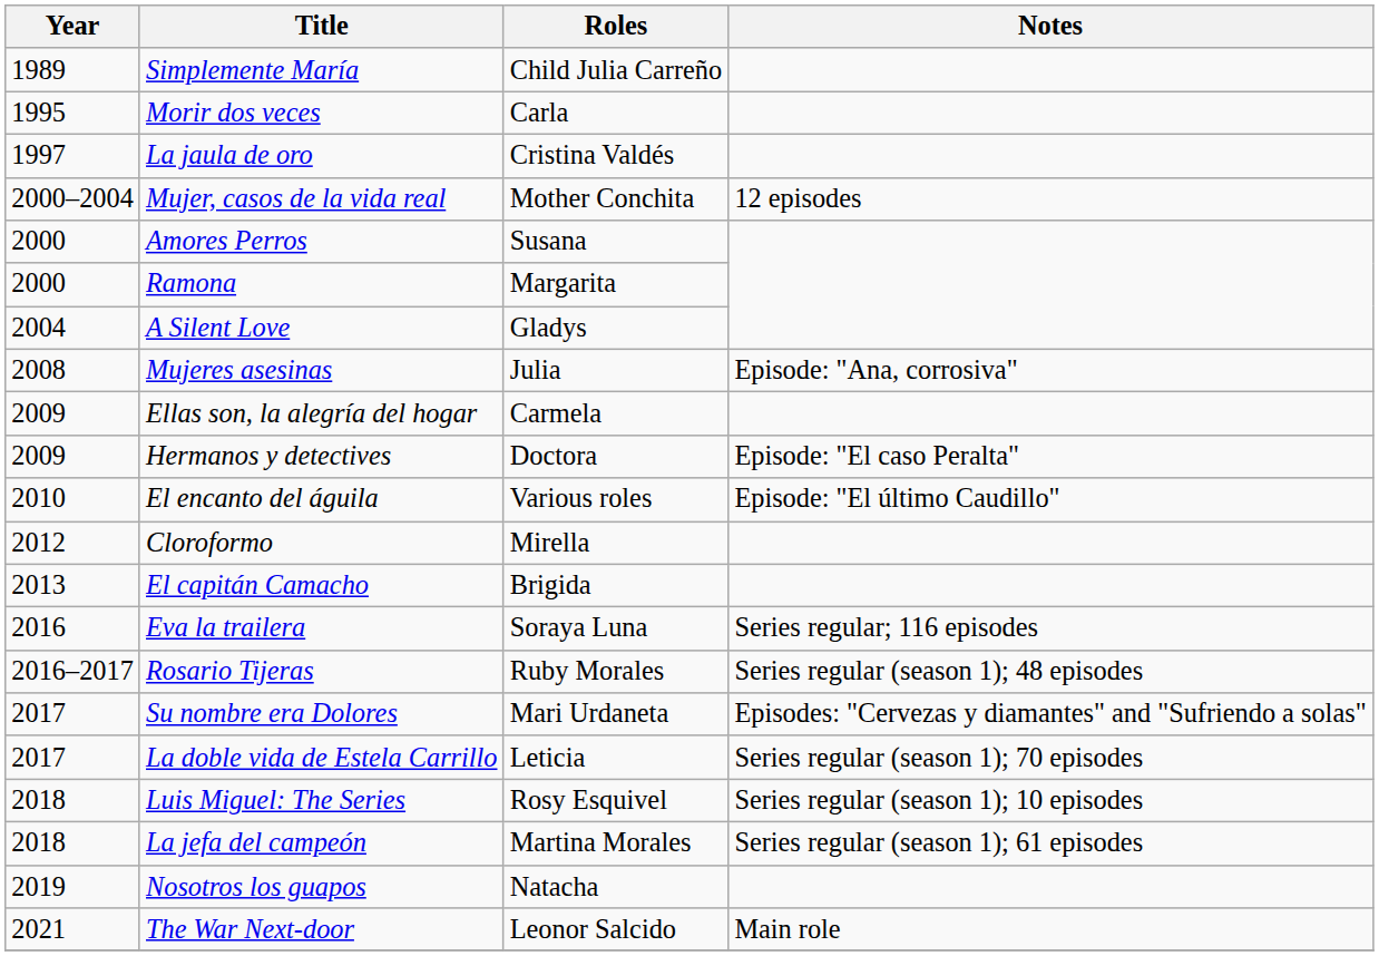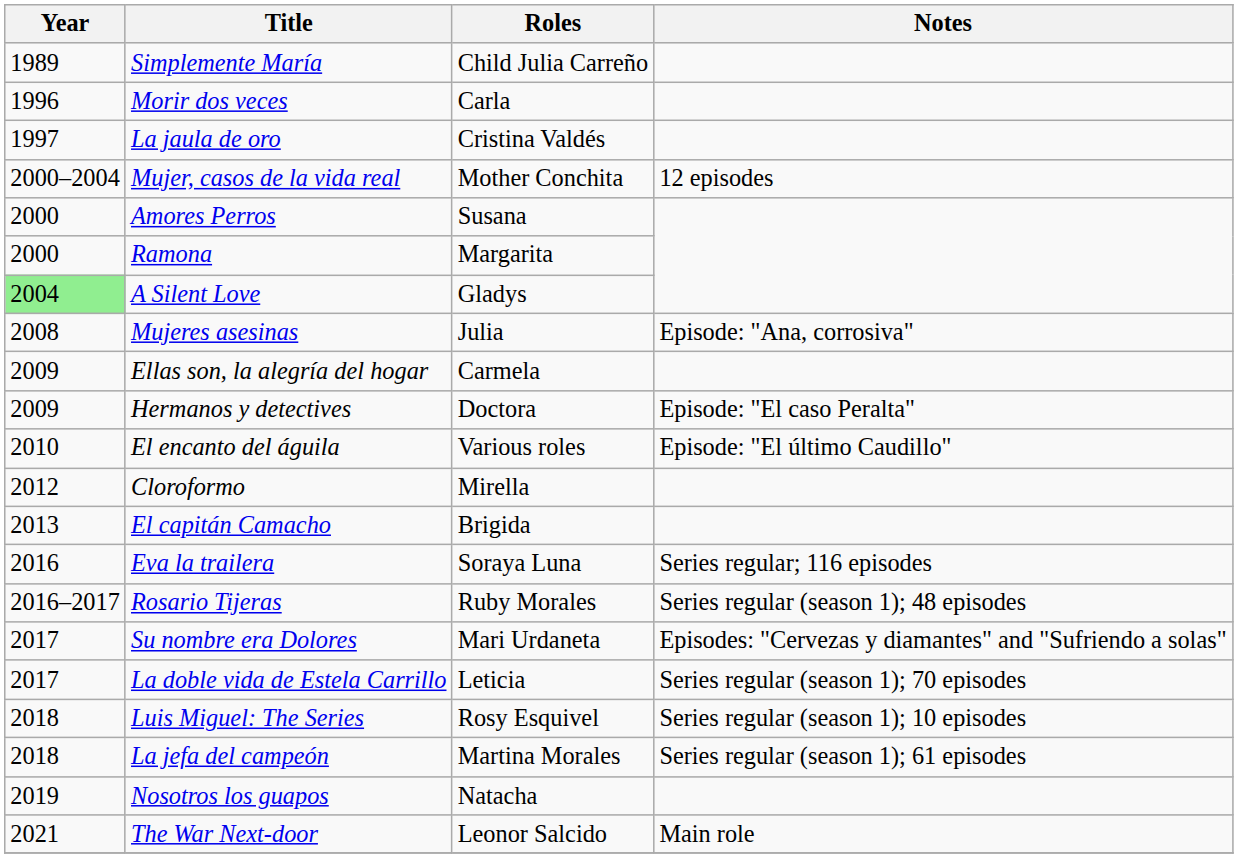 <table class="wikitable sortable">
 <tr>
 <th>Year</th>
 <th>Title</th>
 <th>Roles</th>
 <th>Notes</th>
 </tr>
 <tr>
 <td>1989</td>
 <td><em><a href='#'>Simplemente María</a></em></td>
 <td>Child Julia Carreño</td>
 <td></td>
 </tr>
 <tr>
-<td>1995</td>
+<td>1996</td>
 <td><em><a href='#'>Morir dos veces</a></em></td>
 <td>Carla</td>
 <td></td>
 </tr>
 <tr>
 <td>1997</td>
 <td><em><a href='#'>La jaula de oro</a></em></td>
 <td>Cristina Valdés</td>
 <td></td>
 </tr>
 <tr>
 <td>2000–2004</td>
 <td><em><a href='#'>Mujer, casos de la vida real</a></em></td>
 <td>Mother Conchita</td>
 <td>12 episodes</td>
 </tr>
 <tr>
 <td>2000</td>
 <td><em><a href='#'>Amores Perros</a></em></td>
 <td>Susana</td>
 </tr>
 <tr>
 <td>2000</td>
 <td><em><a href='#'>Ramona</a></em></td>
 <td>Margarita</td>
 </tr>
 <tr>
-<td>2004</td>
+<td style="background: lightgreen;">2004</td>
 <td><em><a href='#'>A Silent Love</a></em></td>
 <td>Gladys</td>
 </tr>
 <tr>
 <td>2008</td>
 <td><em><a href='#'>Mujeres asesinas</a></em></td>
 <td>Julia</td>
 <td>Episode: "Ana, corrosiva"</td>
 </tr>
 <tr>
 <td>2009</td>
 <td><em>Ellas son, la alegría del hogar</em></td>
 <td>Carmela</td>
 <td></td>
 </tr>
 <tr>
 <td>2009</td>
 <td><em>Hermanos y detectives</em></td>
 <td>Doctora</td>
 <td>Episode: "El caso Peralta"</td>
 </tr>
 <tr>
 <td>2010</td>
 <td><em>El encanto del águila</em></td>
 <td>Various roles</td>
 <td>Episode: "El último Caudillo"</td>
 </tr>
 <tr>
 <td>2012</td>
 <td><em>Cloroformo</em></td>
 <td>Mirella</td>
 <td></td>
 </tr>
 <tr>
 <td>2013</td>
 <td><em><a href='#'>El capitán Camacho</a></em></td>
 <td>Brigida</td>
 <td></td>
 </tr>
 <tr>
 <td>2016</td>
 <td><em><a href='#'>Eva la trailera</a></em></td>
 <td>Soraya Luna</td>
 <td>Series regular; 116 episodes</td>
 </tr>
 <tr>
 <td>2016–2017</td>
 <td><em><a href='#'>Rosario Tijeras</a></em></td>
 <td>Ruby Morales</td>
 <td>Series regular (season 1); 48 episodes</td>
 </tr>
 <tr>
 <td>2017</td>
 <td><em><a href='#'>Su nombre era Dolores</a></em></td>
 <td>Mari Urdaneta</td>
 <td>Episodes: "Cervezas y diamantes" and "Sufriendo a solas"</td>
 </tr>
 <tr>
 <td>2017</td>
 <td><em><a href='#'>La doble vida de Estela Carrillo</a></em></td>
 <td>Leticia</td>
 <td>Series regular (season 1); 70 episodes</td>
 </tr>
 <tr>
 <td>2018</td>
 <td><em><a href='#'>Luis Miguel: The Series</a></em></td>
 <td>Rosy Esquivel</td>
 <td>Series regular (season 1); 10 episodes</td>
 </tr>
 <tr>
 <td>2018</td>
 <td><em><a href='#'>La jefa del campeón</a></em></td>
 <td>Martina Morales</td>
 <td>Series regular (season 1); 61 episodes</td>
 </tr>
 <tr>
 <td>2019</td>
 <td><em><a href='#'>Nosotros los guapos</a></em></td>
 <td>Natacha</td>
 <td></td>
 </tr>
 <tr>
 <td>2021</td>
 <td><em><a href='#'>The War Next-door</a></em></td>
 <td>Leonor Salcido</td>
 <td>Main role</td>
 </tr>
 <tr>
 </tr>
 </table>
